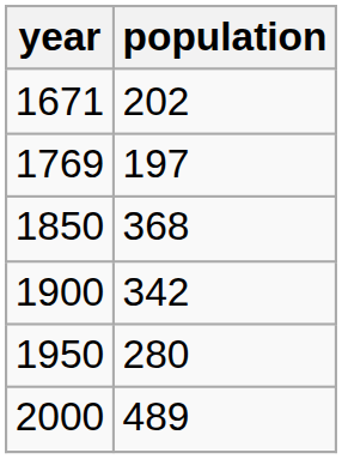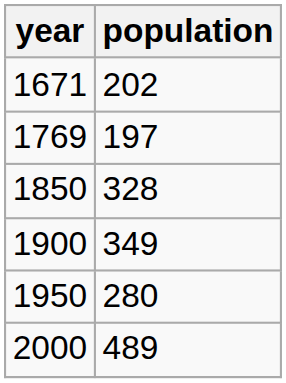 <table class="wikitable">
 <tr>
 <th>year</th>
 <th>population</th>
 </tr>
 <tr>
 <td>1671</td>
 <td>202</td>
 </tr>
 <tr>
 <td>1769</td>
 <td>197</td>
 </tr>
 <tr>
 <td>1850</td>
-<td>368</td>
+<td>328</td>
 </tr>
 <tr>
 <td>1900</td>
-<td>342</td>
+<td>349</td>
 </tr>
 <tr>
 <td>1950</td>
 <td>280</td>
 </tr>
 <tr>
 <td>2000</td>
 <td>489</td>
 </tr>
 <tr>
 </tr>
 </table>
